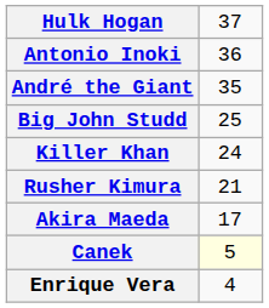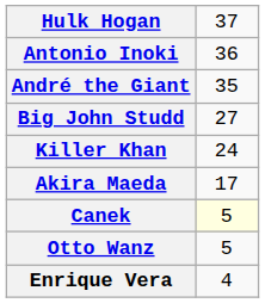 <table class="wikitable" style="margin: 1em auto 1em auto;text-align:center">
 <tr>
 <th><a href='#'>Hulk Hogan</a></th>
 <td style="width:35px">37</td>
 </tr>
 <tr>
 <th><a href='#'>Antonio Inoki</a></th>
 <td>36</td>
 </tr>
 <tr>
 <th><a href='#'>André the Giant</a></th>
 <td>35</td>
 </tr>
 <tr>
 <th><a href='#'>Big John Studd</a></th>
-<td>25</td>
+<td>27</td>
 </tr>
 <tr>
 <th><a href='#'>Killer Khan</a></th>
 <td>24</td>
-</tr>
-<tr>
-<th><a href='#'>Rusher Kimura</a></th>
-<td>21</td>
 </tr>
 <tr>
 <th><a href='#'>Akira Maeda</a></th>
 <td>17</td>
 </tr>
 <tr>
 <th><a href='#'>Canek</a></th>
 <td style="background: lightyellow;">5</td>
 </tr>
 <tr>
+<th><a href='#'>Otto Wanz</a></th>
+<td>5</td>
+</tr>
+<tr>
 <th>Enrique Vera</th>
 <td>4</td>
 </tr>
 </table>
